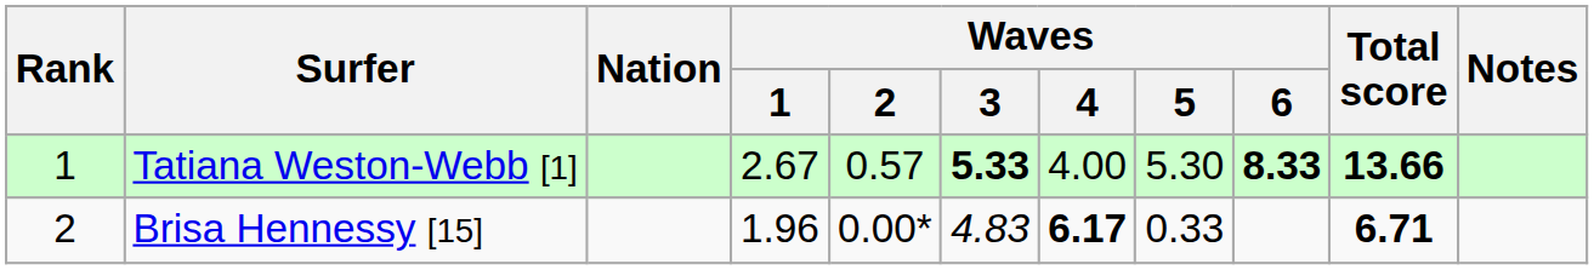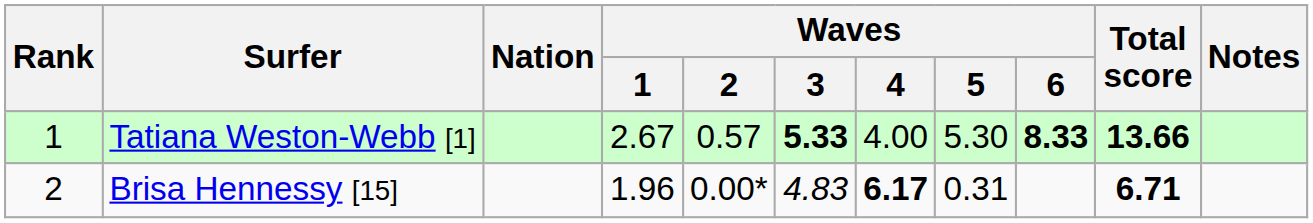 <table class="wikitable sortable" style="text-align:center">
 <tr>
 <th rowspan=2>Rank</th>
 <th rowspan=2>Surfer</th>
 <th rowspan=2>Nation</th>
 <th colspan=6>Waves</th>
 <th rowspan=2>Total<br>score</th>
 <th rowspan=2>Notes</th>
 </tr>
 <tr>
 <th>1</th>
 <th>2</th>
 <th>3</th>
 <th>4</th>
 <th>5</th>
 <th>6</th>
 </tr>
 <tr bgcolor=ccffcc>
 <td>1</td>
 <td align=left><a href='#'>Tatiana Weston-Webb</a> <small>[1]</small></td>
 <td align=left></td>
 <td>2.67</td>
 <td>0.57</td>
 <td><strong>5.33</strong></td>
 <td>4.00</td>
 <td>5.30</td>
 <td><strong>8.33</strong></td>
 <td><strong>13.66</strong></td>
 <td></td>
 </tr>
 <tr>
 <td>2</td>
 <td align=left><a href='#'>Brisa Hennessy</a> <small>[15]</small></td>
 <td align=left></td>
 <td>1.96</td>
 <td>0.00*</td>
 <td><em>4.83</em> </td>
 <td><strong>6.17</strong></td>
-<td>0.33</td>
+<td>0.31</td>
 <td></td>
 <td><strong>6.71</strong></td>
 <td></td>
 </tr>
 </table>
